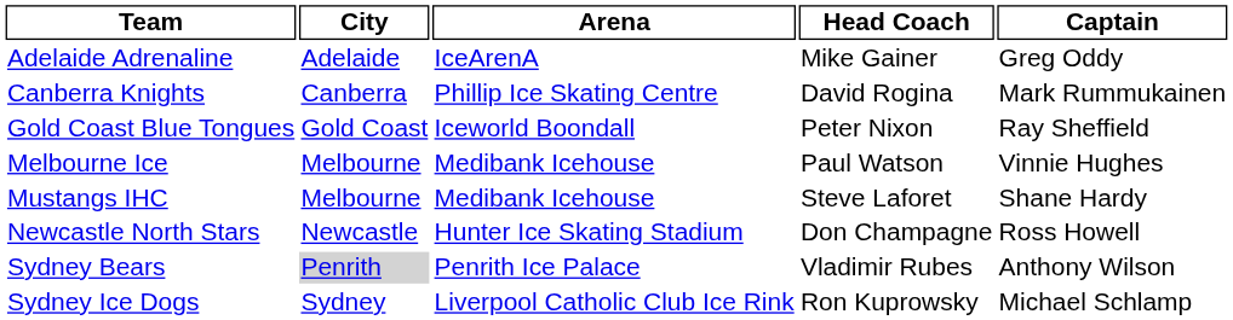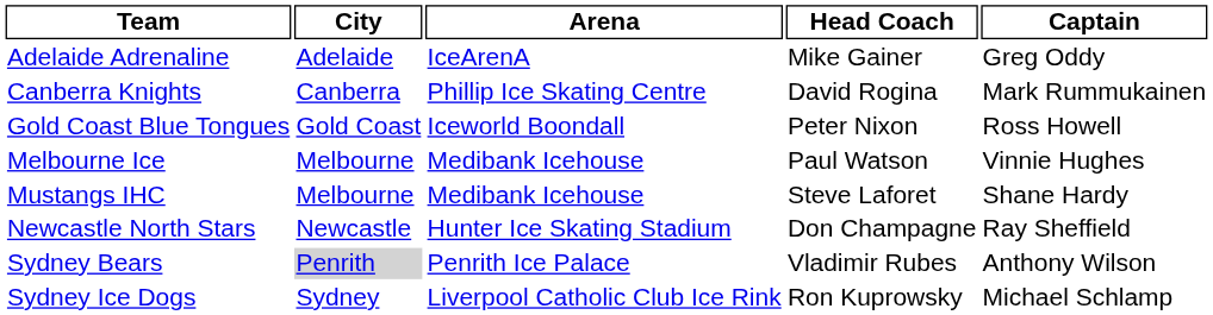 <table class="toccolours">
 <tr>
 </tr>
 <tr>
 <th style="background:white;color:black;border:black 1px solid">Team</th>
 <th style="background:white;color:black;border:black 1px solid">City</th>
 <th style="background:white;color:black;border:black 1px solid">Arena</th>
 <th style="background:white;color:black;border:black 1px solid">Head Coach</th>
 <th style="background:white;color:black;border:black 1px solid">Captain</th>
 </tr>
 <tr>
 <td><a href='#'>Adelaide Adrenaline</a></td>
 <td> <a href='#'>Adelaide</a></td>
 <td><a href='#'>IceArenA</a></td>
 <td> Mike Gainer</td>
 <td> Greg Oddy</td>
 </tr>
 <tr>
 <td><a href='#'>Canberra Knights</a></td>
 <td> <a href='#'>Canberra</a></td>
 <td><a href='#'>Phillip Ice Skating Centre</a></td>
 <td> David Rogina</td>
 <td> Mark Rummukainen</td>
 </tr>
 <tr>
 <td><a href='#'>Gold Coast Blue Tongues</a></td>
 <td> <a href='#'>Gold Coast</a></td>
 <td><a href='#'>Iceworld Boondall</a></td>
 <td> Peter Nixon</td>
-<td> Ray Sheffield</td>
+<td> Ross Howell</td>
 </tr>
 <tr>
 <td><a href='#'>Melbourne Ice</a></td>
 <td> <a href='#'>Melbourne</a></td>
 <td><a href='#'>Medibank Icehouse</a></td>
 <td> Paul Watson</td>
 <td> Vinnie Hughes</td>
 </tr>
 <tr>
 <td><a href='#'>Mustangs IHC</a></td>
 <td> <a href='#'>Melbourne</a></td>
 <td><a href='#'>Medibank Icehouse</a></td>
 <td> Steve Laforet</td>
 <td> Shane Hardy</td>
 </tr>
 <tr>
 <td><a href='#'>Newcastle North Stars</a></td>
 <td> <a href='#'>Newcastle</a></td>
 <td><a href='#'>Hunter Ice Skating Stadium</a></td>
 <td> Don Champagne</td>
-<td> Ross Howell</td>
+<td> Ray Sheffield</td>
 </tr>
 <tr>
 <td><a href='#'>Sydney Bears</a></td>
 <td style="background: lightgrey;"> <a href='#'>Penrith</a></td>
 <td><a href='#'>Penrith Ice Palace</a></td>
 <td> Vladimir Rubes</td>
 <td> Anthony Wilson</td>
 </tr>
 <tr>
 <td><a href='#'>Sydney Ice Dogs</a></td>
 <td> <a href='#'>Sydney</a></td>
 <td><a href='#'>Liverpool Catholic Club Ice Rink</a></td>
 <td> Ron Kuprowsky</td>
 <td> Michael Schlamp</td>
 </tr>
 </table>
